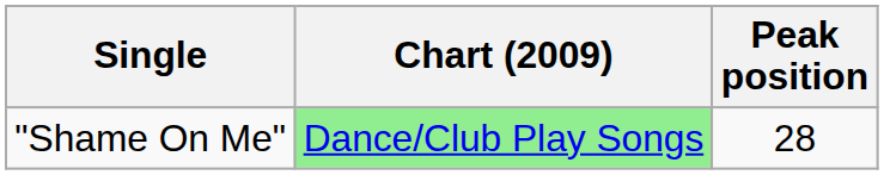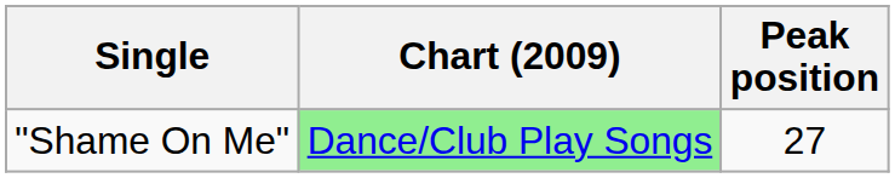 <table class="wikitable">
 <tr>
 <th>Single</th>
 <th>Chart (2009)</th>
 <th>Peak<br>position</th>
 </tr>
 <tr>
 <td>"Shame On Me"</td>
 <td style="background: lightgreen;"><a href='#'>Dance/Club Play Songs</a></td>
-<td style="text-align:center;">28</td>
+<td style="text-align:center;">27</td>
 </tr>
 </table>
